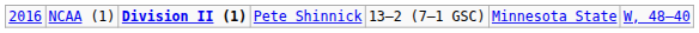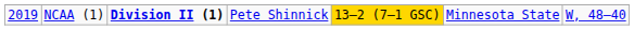 <table class="wikitable">
 <tr>
 </tr>
 <tr>
-<td><a href='#'>2016</a></td>
+<td><a href='#'>2019</a></td>
 <td rowspan=1><a href='#'>NCAA</a> (1)</td>
 <td rowspan=1><strong><a href='#'>Division II</a> (1)</strong></td>
 <td rowspan=1><a href='#'>Pete Shinnick</a></td>
-<td>13–2 (7–1 GSC)</td>
+<td style="background: gold;">13–2 (7–1 GSC)</td>
 <td><a href='#'>Minnesota State</a></td>
 <td><a href='#'>W, 48–40</a></td>
 </tr>
 </table>
